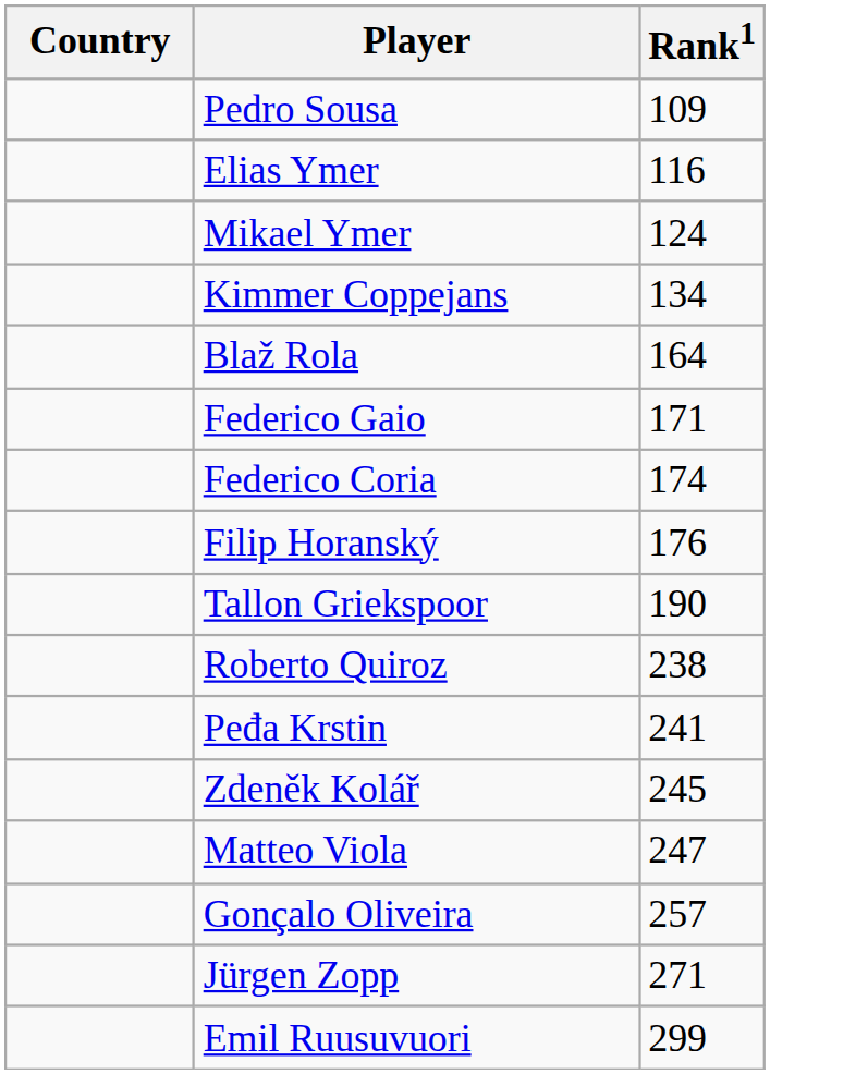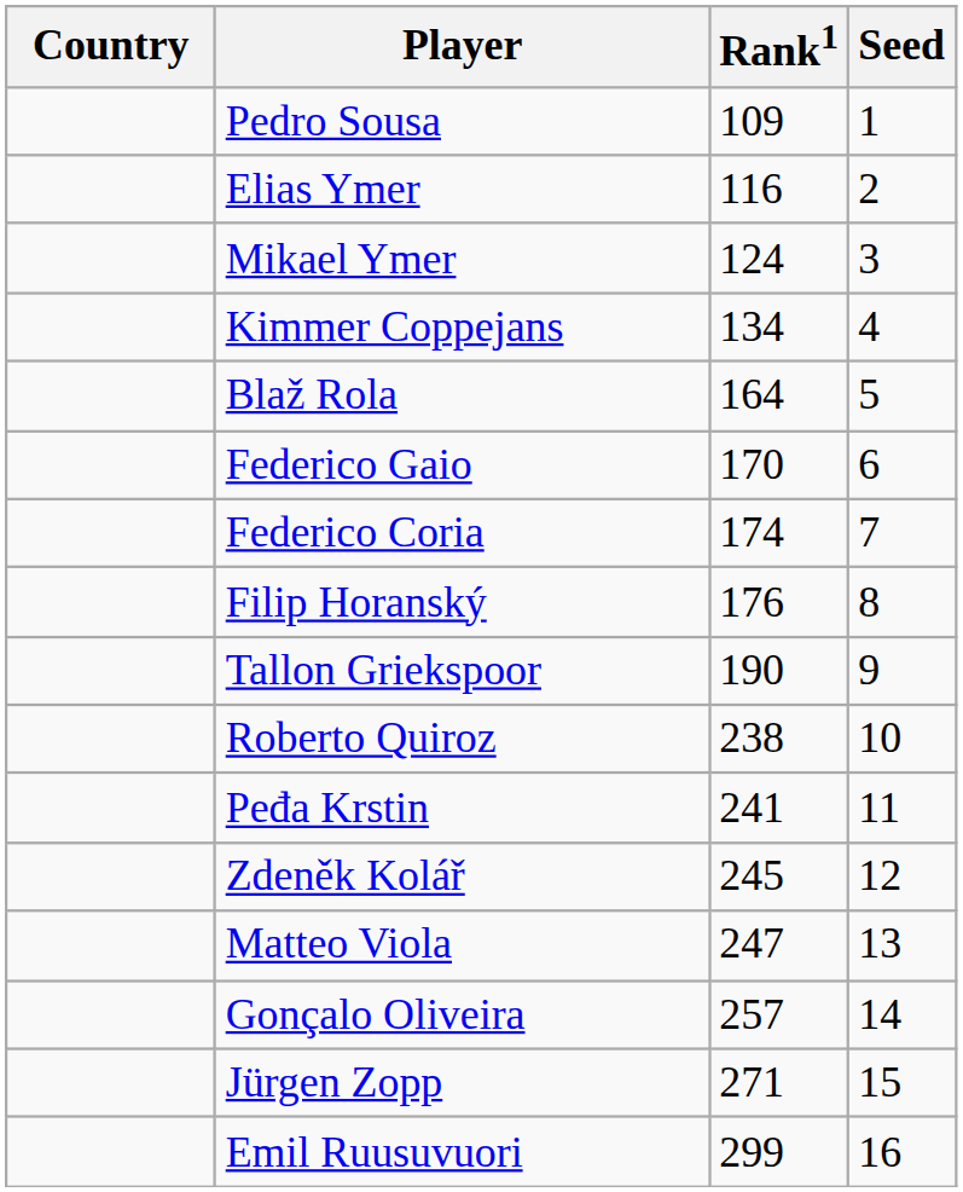 <table class="sortable wikitable">
 <tr>
 <th width="70">Country</th>
 <th width="175">Player</th>
 <th>Rank<sup>1</sup></th>
+<th>Seed</th>
 </tr>
 <tr>
 <td></td>
 <td><a href='#'>Pedro Sousa</a></td>
 <td>109</td>
+<td>1</td>
 </tr>
 <tr>
 <td></td>
 <td><a href='#'>Elias Ymer</a></td>
 <td>116</td>
+<td>2</td>
 </tr>
 <tr>
 <td></td>
 <td><a href='#'>Mikael Ymer</a></td>
 <td>124</td>
+<td>3</td>
 </tr>
 <tr>
 <td></td>
 <td><a href='#'>Kimmer Coppejans</a></td>
 <td>134</td>
+<td>4</td>
 </tr>
 <tr>
 <td></td>
 <td><a href='#'>Blaž Rola</a></td>
 <td>164</td>
+<td>5</td>
 </tr>
 <tr>
 <td></td>
 <td><a href='#'>Federico Gaio</a></td>
-<td>171</td>
+<td>170</td>
+<td>6</td>
 </tr>
 <tr>
 <td></td>
 <td><a href='#'>Federico Coria</a></td>
 <td>174</td>
+<td>7</td>
 </tr>
 <tr>
 <td></td>
 <td><a href='#'>Filip Horanský</a></td>
 <td>176</td>
+<td>8</td>
 </tr>
 <tr>
 <td></td>
 <td><a href='#'>Tallon Griekspoor</a></td>
 <td>190</td>
+<td>9</td>
 </tr>
 <tr>
 <td></td>
 <td><a href='#'>Roberto Quiroz</a></td>
 <td>238</td>
+<td>10</td>
 </tr>
 <tr>
 <td></td>
 <td><a href='#'>Peđa Krstin</a></td>
 <td>241</td>
+<td>11</td>
 </tr>
 <tr>
 <td></td>
 <td><a href='#'>Zdeněk Kolář</a></td>
 <td>245</td>
+<td>12</td>
 </tr>
 <tr>
 <td></td>
 <td><a href='#'>Matteo Viola</a></td>
 <td>247</td>
+<td>13</td>
 </tr>
 <tr>
 <td></td>
 <td><a href='#'>Gonçalo Oliveira</a></td>
 <td>257</td>
+<td>14</td>
 </tr>
 <tr>
 <td></td>
 <td><a href='#'>Jürgen Zopp</a></td>
 <td>271</td>
+<td>15</td>
 </tr>
 <tr>
 <td></td>
 <td><a href='#'>Emil Ruusuvuori</a></td>
 <td>299</td>
+<td>16</td>
 </tr>
 </table>
